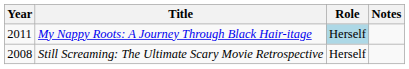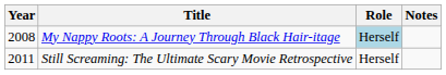 <table class="wikitable sortable">
 <tr>
 <th>Year</th>
 <th>Title</th>
 <th>Role</th>
 <th class="unsortable">Notes</th>
 </tr>
 <tr>
-<td>2011</td>
+<td>2008</td>
 <td><em><a href='#'>My Nappy Roots: A Journey Through Black Hair-itage</a></em></td>
 <td style="background: lightblue;">Herself</td>
 <td></td>
 </tr>
 <tr>
-<td>2008</td>
+<td>2011</td>
 <td><em>Still Screaming: The Ultimate Scary Movie Retrospective</em></td>
 <td>Herself</td>
 <td></td>
 </tr>
 </table>
